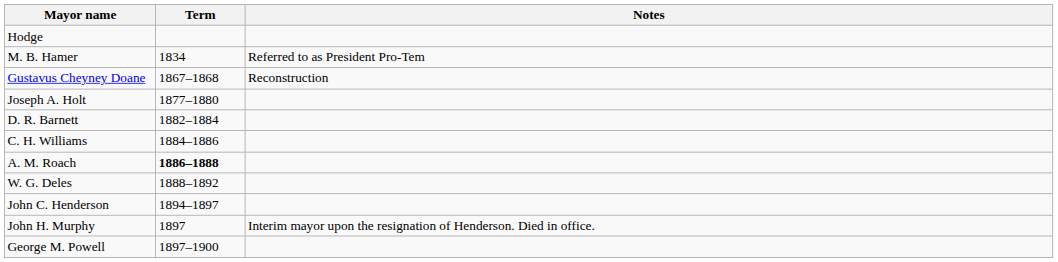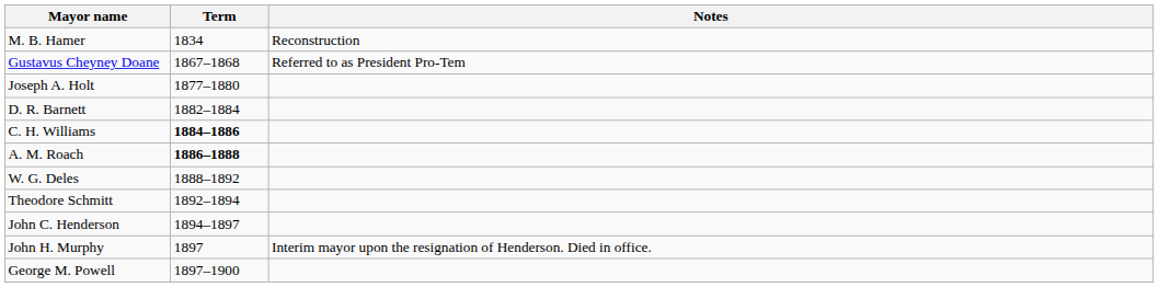 <table class="wikitable" style="width:100%">
 <tr>
 <th style="width:175px">Mayor name</th>
 <th style="width:100px">Term</th>
 <th class="unsortable">Notes</th>
 </tr>
 <tr>
-<td>Hodge</td>
-<td></td>
-<td></td>
-</tr>
-<tr>
 <td>M. B. Hamer</td>
 <td>1834</td>
-<td>Referred to as President Pro-Tem</td>
+<td>Reconstruction</td>
 </tr>
 <tr>
 <td><a href='#'>Gustavus Cheyney Doane</a></td>
 <td>1867–1868</td>
-<td>Reconstruction</td>
+<td>Referred to as President Pro-Tem</td>
 </tr>
 <tr>
 <td>Joseph A. Holt</td>
 <td>1877–1880</td>
 <td></td>
 </tr>
 <tr>
 <td>D. R. Barnett</td>
 <td>1882–1884</td>
 <td></td>
 </tr>
 <tr>
 <td>C. H. Williams</td>
-<td>1884–1886</td>
+<td><strong>1884–1886</strong></td>
 <td></td>
 </tr>
 <tr>
 <td>A. M. Roach</td>
 <td><strong>1886–1888</strong></td>
 <td></td>
 </tr>
 <tr>
 <td>W. G. Deles</td>
 <td>1888–1892</td>
+<td></td>
+</tr>
+<tr>
+<td>Theodore Schmitt</td>
+<td>1892–1894</td>
 <td></td>
 </tr>
 <tr>
 <td>John C. Henderson</td>
 <td>1894–1897</td>
 <td></td>
 </tr>
 <tr>
 <td>John H. Murphy</td>
 <td>1897</td>
 <td>Interim mayor upon the resignation of Henderson. Died in office.</td>
 </tr>
 <tr>
 <td>George M. Powell</td>
 <td>1897–1900</td>
 <td></td>
 </tr>
 </table>
